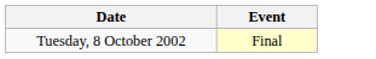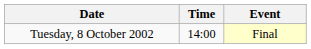 <table class = "wikitable" style="text-align:center;">
 <tr>
 <th width=220>Date</th>
+<th width=50>Time</th>
 <th width=100>Event</th>
 </tr>
 <tr>
 <td>Tuesday, 8 October 2002</td>
+<td>14:00</td>
 <td bgcolor=ffffcc>Final</td>
 </tr>
 </table>
